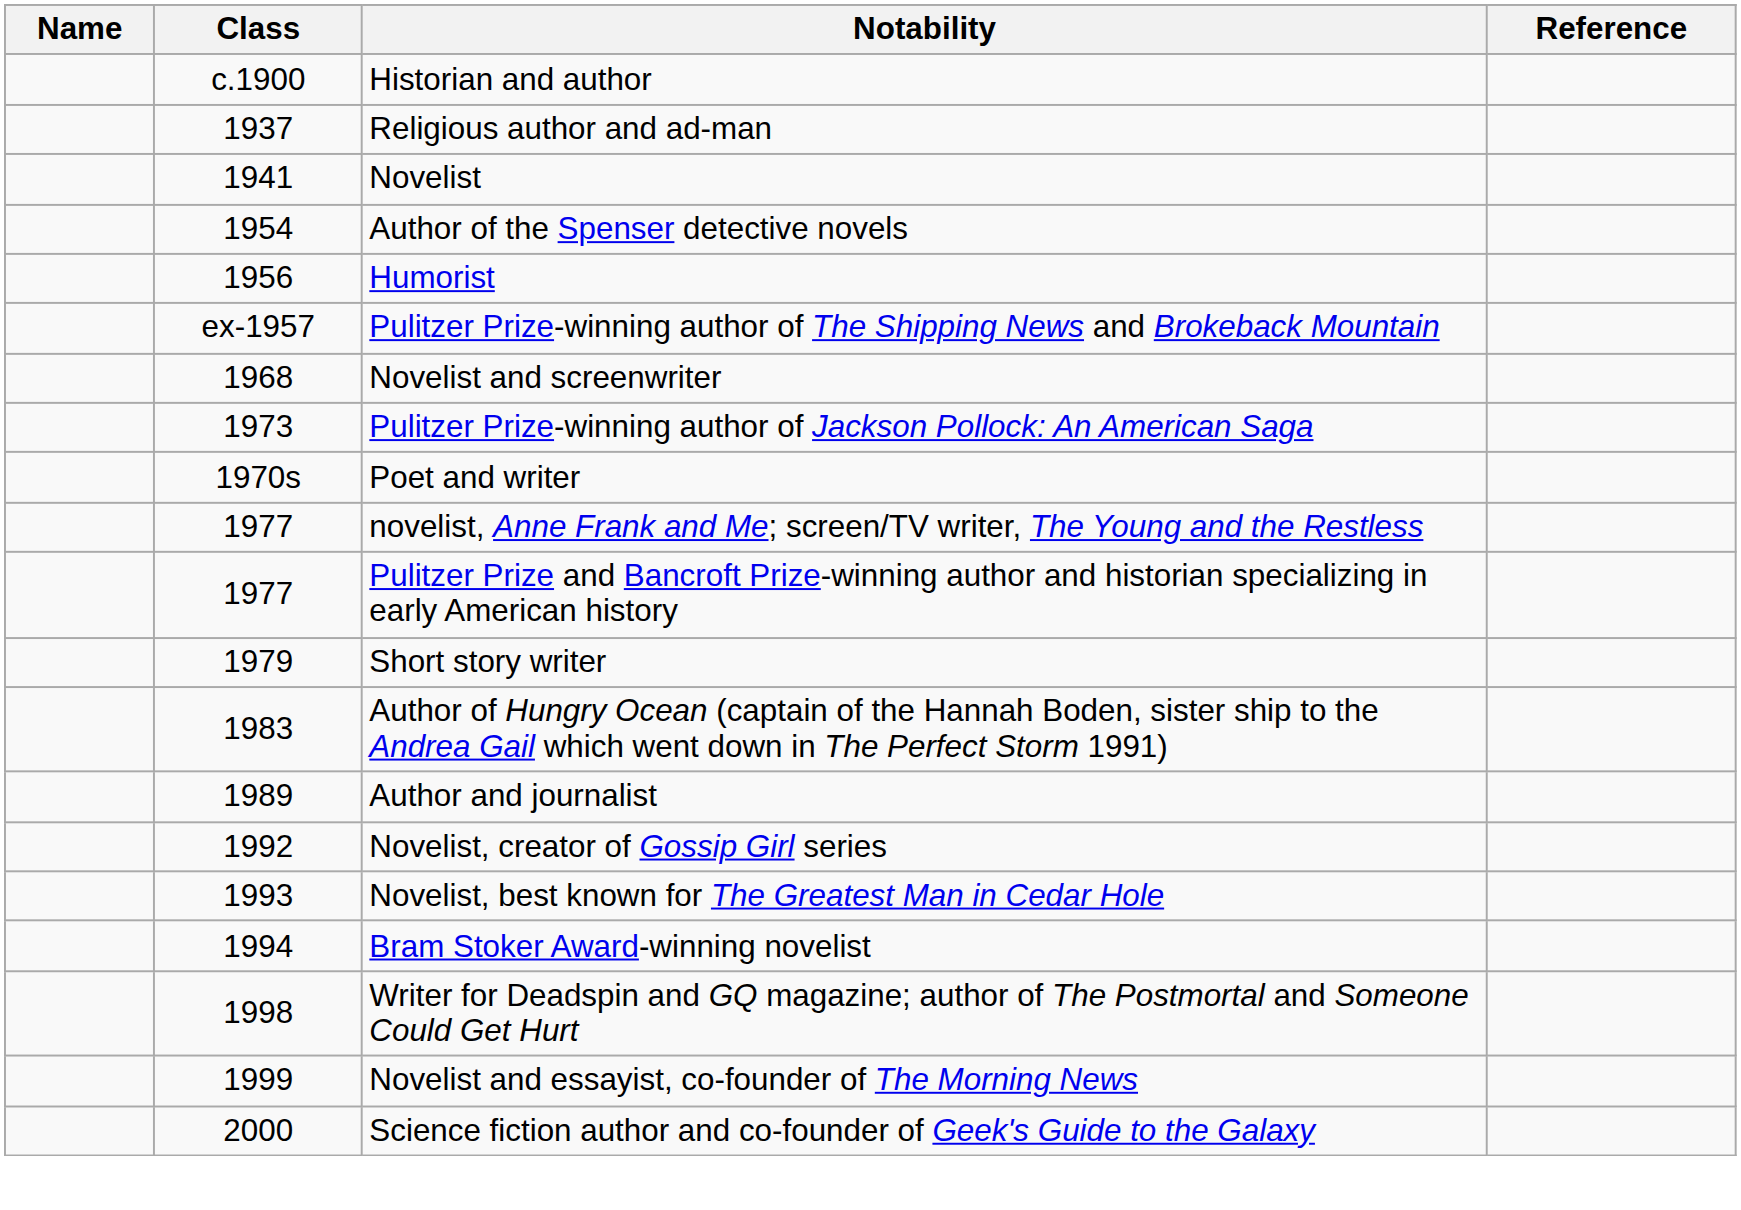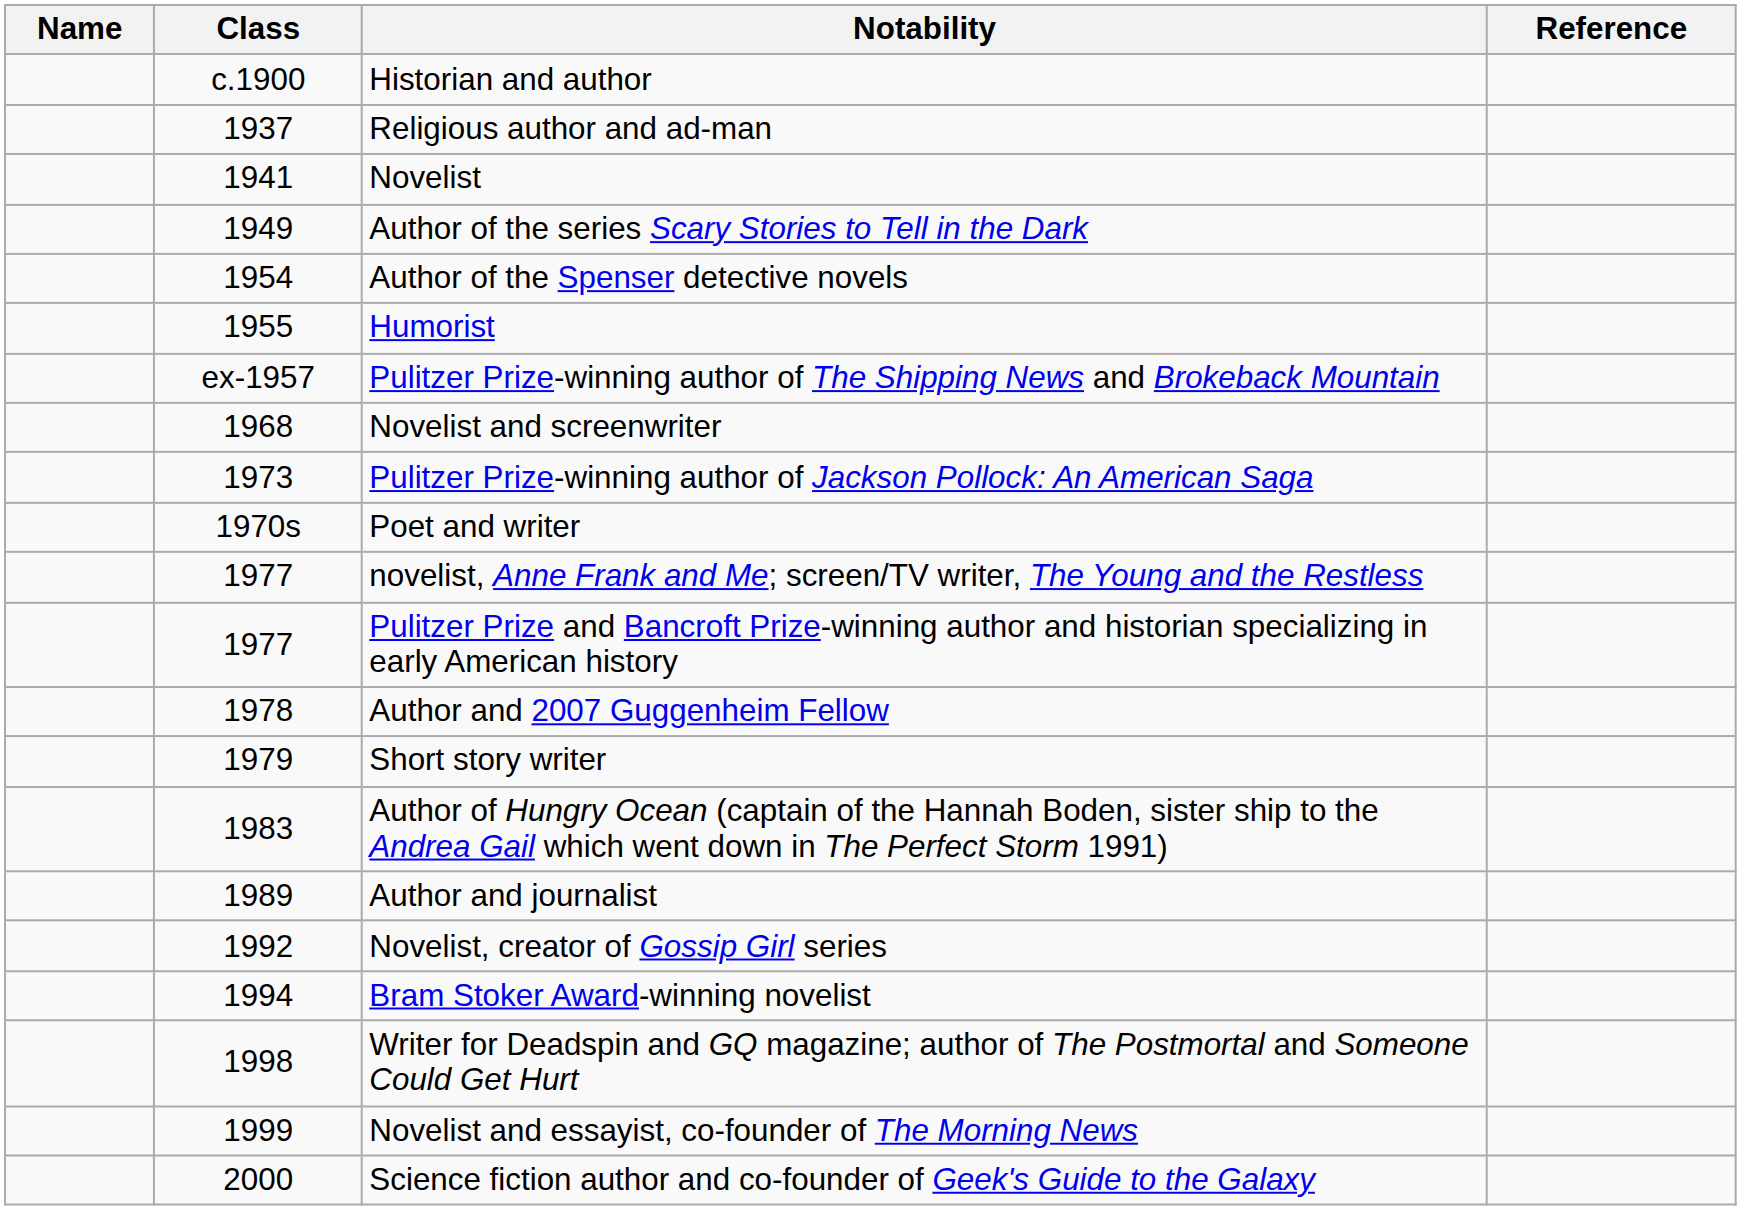 <table class="wikitable sortable" style="width:100%">
 <tr>
 <th width="*">Name</th>
 <th width="12%">Class</th>
 <th width="65%" class="unsortable">Notability</th>
 <th width="*" class="unsortable">Reference</th>
 </tr>
 <tr>
 <td></td>
 <td align="center">c.1900</td>
 <td>Historian and author</td>
 <td align="center"></td>
 </tr>
 <tr>
 <td></td>
 <td align="center">1937</td>
 <td>Religious author and ad-man</td>
 <td align="center"></td>
 </tr>
 <tr>
 <td></td>
 <td align="center">1941</td>
 <td>Novelist</td>
 <td align="center"></td>
 </tr>
 <tr>
 <td></td>
+<td align="center">1949</td>
+<td>Author of the series <em><a href='#'>Scary Stories to Tell in the Dark</a></em></td>
+<td align="center"></td>
+</tr>
+<tr>
+<td></td>
 <td align="center">1954</td>
 <td>Author of the <a href='#'>Spenser</a> detective novels</td>
 <td align="center"></td>
 </tr>
 <tr>
 <td></td>
-<td align="center">1956</td>
+<td align="center">1955</td>
 <td><a href='#'>Humorist</a></td>
 <td align="center"></td>
 </tr>
 <tr>
 <td></td>
 <td align="center">ex-1957</td>
 <td><a href='#'>Pulitzer Prize</a>-winning author of <em><a href='#'>The Shipping News</a></em> and <em><a href='#'>Brokeback Mountain</a></em></td>
 <td align="center"></td>
 </tr>
 <tr>
 <td></td>
 <td align="center">1968</td>
 <td>Novelist and screenwriter</td>
 <td align="center"></td>
 </tr>
 <tr>
 <td></td>
 <td align="center">1973</td>
 <td><a href='#'>Pulitzer Prize</a>-winning author of <em><a href='#'>Jackson Pollock: An American Saga</a></em></td>
 <td align="center"></td>
 </tr>
 <tr>
 <td></td>
 <td align="center">1970s</td>
 <td>Poet and writer</td>
 <td align="center"></td>
 </tr>
 <tr>
 <td></td>
 <td align="center">1977</td>
 <td>novelist, <em><a href='#'>Anne Frank and Me</a></em>; screen/TV writer, <em><a href='#'>The Young and the Restless</a></em></td>
 <td align="center"></td>
 </tr>
 <tr>
 <td></td>
 <td align="center">1977</td>
 <td><a href='#'>Pulitzer Prize</a> and <a href='#'>Bancroft Prize</a>-winning author and historian specializing in early American history</td>
 <td align="center"></td>
 </tr>
 <tr>
 <td></td>
+<td align="center">1978</td>
+<td>Author and <a href='#'>2007 Guggenheim Fellow</a></td>
+<td align="center"></td>
+</tr>
+<tr>
+<td></td>
 <td align="center">1979</td>
 <td>Short story writer</td>
 <td align="center"></td>
 </tr>
 <tr>
 <td></td>
 <td align="center">1983</td>
 <td>Author of <em>Hungry Ocean</em> (captain of the Hannah Boden, sister ship to the <em><a href='#'>Andrea Gail</a></em> which went down in <em>The Perfect Storm</em> 1991)</td>
 <td align="center"></td>
 </tr>
 <tr>
 <td></td>
 <td align="center">1989</td>
 <td>Author and journalist</td>
 <td align="center"></td>
 </tr>
 <tr>
 <td></td>
 <td align="center">1992</td>
 <td>Novelist, creator of <em><a href='#'>Gossip Girl</a></em> series</td>
-<td align="center"></td>
-</tr>
-<tr>
-<td></td>
-<td align="center">1993</td>
-<td>Novelist, best known for <em><a href='#'>The Greatest Man in Cedar Hole</a></em></td>
 <td align="center"></td>
 </tr>
 <tr>
 <td></td>
 <td align="center">1994</td>
 <td><a href='#'>Bram Stoker Award</a>-winning novelist</td>
 <td align="center"></td>
 </tr>
 <tr>
 <td></td>
 <td align="center">1998</td>
 <td>Writer for Deadspin and <em>GQ</em> magazine; author of <em>The Postmortal</em> and <em>Someone Could Get Hurt</em></td>
 <td align="center"></td>
 </tr>
 <tr>
 <td></td>
 <td align="center">1999</td>
 <td>Novelist and essayist, co-founder of <em><a href='#'>The Morning News</a></em></td>
 <td align="center"></td>
 </tr>
 <tr>
 <td></td>
 <td align="center">2000</td>
 <td>Science fiction author and co-founder of <em><a href='#'>Geek's Guide to the Galaxy</a></em></td>
 <td align="center"></td>
 </tr>
 </table>
